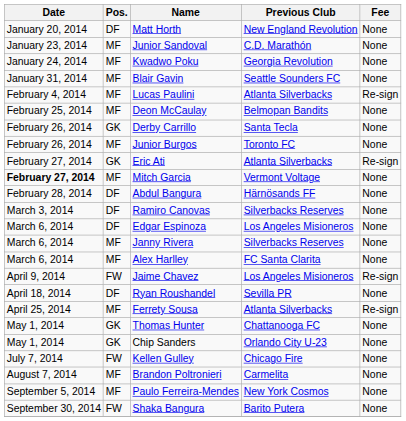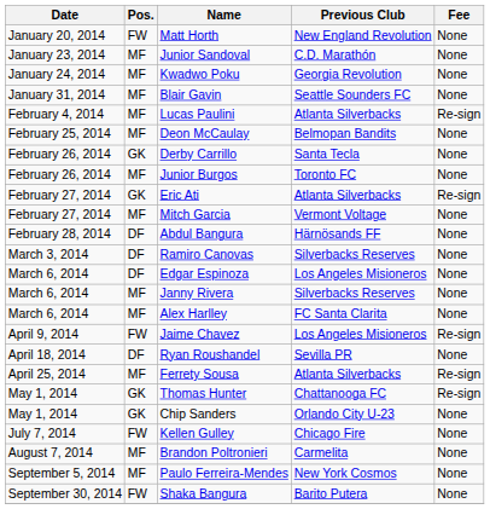 <table class="wikitable">
 <tr>
 <th>Date</th>
 <th>Pos.</th>
 <th>Name</th>
 <th>Previous Club</th>
 <th>Fee</th>
 </tr>
 <tr>
 <td>January 20, 2014</td>
-<td>DF</td>
+<td>FW</td>
 <td> <a href='#'>Matt Horth</a></td>
 <td> <a href='#'>New England Revolution</a></td>
 <td>None</td>
 </tr>
 <tr>
 <td>January 23, 2014</td>
 <td>MF</td>
 <td> <a href='#'>Junior Sandoval</a></td>
 <td> <a href='#'>C.D. Marathón</a></td>
 <td>None</td>
 </tr>
 <tr>
 <td>January 24, 2014</td>
 <td>MF</td>
 <td> <a href='#'>Kwadwo Poku</a></td>
 <td> <a href='#'>Georgia Revolution</a></td>
 <td>None</td>
 </tr>
 <tr>
 <td>January 31, 2014</td>
 <td>MF</td>
 <td> <a href='#'>Blair Gavin</a></td>
 <td> <a href='#'>Seattle Sounders FC</a></td>
 <td>None</td>
 </tr>
 <tr>
 <td>February 4, 2014</td>
 <td>MF</td>
 <td> <a href='#'>Lucas Paulini</a></td>
 <td> <a href='#'>Atlanta Silverbacks</a></td>
 <td>Re-sign</td>
 </tr>
 <tr>
 <td>February 25, 2014</td>
 <td>MF</td>
 <td> <a href='#'>Deon McCaulay</a></td>
 <td> <a href='#'>Belmopan Bandits</a></td>
 <td>None</td>
 </tr>
 <tr>
 <td>February 26, 2014</td>
 <td>GK</td>
 <td> <a href='#'>Derby Carrillo</a></td>
 <td> <a href='#'>Santa Tecla</a></td>
 <td>None</td>
 </tr>
 <tr>
 <td>February 26, 2014</td>
 <td>MF</td>
 <td> <a href='#'>Junior Burgos</a></td>
 <td> <a href='#'>Toronto FC</a></td>
 <td>None</td>
 </tr>
 <tr>
 <td>February 27, 2014</td>
 <td>GK</td>
 <td> <a href='#'>Eric Ati</a></td>
 <td> <a href='#'>Atlanta Silverbacks</a></td>
 <td>Re-sign</td>
 </tr>
 <tr>
-<td><strong>February 27, 2014</strong></td>
+<td>February 27, 2014</td>
 <td>MF</td>
 <td> <a href='#'>Mitch Garcia</a></td>
 <td> <a href='#'>Vermont Voltage</a></td>
 <td>None</td>
 </tr>
 <tr>
 <td>February 28, 2014</td>
 <td>DF</td>
 <td> <a href='#'>Abdul Bangura</a></td>
 <td> <a href='#'>Härnösands FF</a></td>
 <td>None</td>
 </tr>
 <tr>
 <td>March 3, 2014</td>
 <td>DF</td>
 <td> <a href='#'>Ramiro Canovas</a></td>
 <td> <a href='#'>Silverbacks Reserves</a></td>
 <td>None</td>
 </tr>
 <tr>
 <td>March 6, 2014</td>
 <td>DF</td>
 <td> <a href='#'>Edgar Espinoza</a></td>
 <td> <a href='#'>Los Angeles Misioneros</a></td>
 <td>None</td>
 </tr>
 <tr>
 <td>March 6, 2014</td>
 <td>MF</td>
 <td> <a href='#'>Janny Rivera</a></td>
 <td> <a href='#'>Silverbacks Reserves</a></td>
 <td>None</td>
 </tr>
 <tr>
 <td>March 6, 2014</td>
 <td>MF</td>
 <td>  <a href='#'>Alex Harlley</a></td>
 <td> <a href='#'>FC Santa Clarita</a></td>
 <td>None</td>
 </tr>
 <tr>
 <td>April 9, 2014</td>
 <td>FW</td>
 <td>  <a href='#'>Jaime Chavez</a></td>
 <td> <a href='#'>Los Angeles Misioneros</a></td>
 <td>Re-sign</td>
 </tr>
 <tr>
 <td>April 18, 2014</td>
 <td>DF</td>
 <td>  <a href='#'>Ryan Roushandel</a></td>
 <td> <a href='#'>Sevilla PR</a></td>
 <td>None</td>
 </tr>
 <tr>
 <td>April 25, 2014</td>
 <td>MF</td>
 <td>  <a href='#'>Ferrety Sousa</a></td>
 <td> <a href='#'>Atlanta Silverbacks</a></td>
 <td>Re-sign</td>
 </tr>
 <tr>
 <td>May 1, 2014</td>
 <td>GK</td>
 <td>  <a href='#'>Thomas Hunter</a></td>
 <td> <a href='#'>Chattanooga FC</a></td>
-<td>None</td>
+<td>Re-sign</td>
 </tr>
 <tr>
 <td>May 1, 2014</td>
 <td>GK</td>
 <td>  Chip Sanders</td>
 <td> <a href='#'>Orlando City U-23</a></td>
 <td>None</td>
 </tr>
 <tr>
 <td>July 7, 2014</td>
 <td>FW</td>
 <td>  <a href='#'>Kellen Gulley</a></td>
 <td> <a href='#'>Chicago Fire</a></td>
 <td>None</td>
 </tr>
 <tr>
 <td>August 7, 2014</td>
 <td>MF</td>
 <td>  <a href='#'>Brandon Poltronieri</a></td>
 <td> <a href='#'>Carmelita</a></td>
 <td>None</td>
 </tr>
 <tr>
 <td>September 5, 2014</td>
 <td>MF</td>
 <td>  <a href='#'>Paulo Ferreira-Mendes</a></td>
 <td> <a href='#'>New York Cosmos</a></td>
 <td>None</td>
 </tr>
 <tr>
 <td>September 30, 2014</td>
 <td>FW</td>
 <td>  <a href='#'>Shaka Bangura</a></td>
 <td> <a href='#'>Barito Putera</a></td>
 <td>None</td>
 </tr>
 <tr>
 </tr>
 </table>
